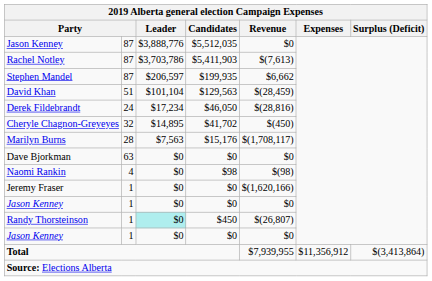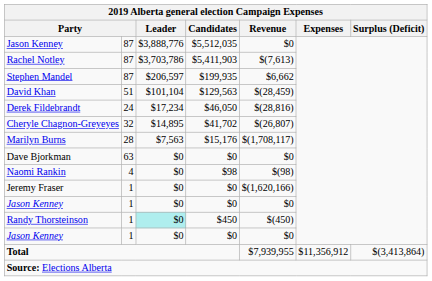 <table class="wikitable" style="text-align:right;">
 <tr style="text-align:left;">
 <th colspan="7">2019 Alberta general election Campaign Expenses</th>
 </tr>
 <tr>
 <th colspan="2">Party</th>
 <th>Leader</th>
 <th>Candidates</th>
 <th>Revenue</th>
 <th>Expenses</th>
 <th>Surplus (Deficit)</th>
 </tr>
 <tr>
 <td align=left><a href='#'>Jason Kenney</a></td>
 <td style="text-align:right;">87</td>
 <td>$3,888,776</td>
 <td>$5,512,035</td>
 <td>$0</td>
 </tr>
 <tr>
 <td align=left><a href='#'>Rachel Notley</a></td>
 <td style="text-align:right;">87</td>
 <td>$3,703,786</td>
 <td>$5,411,903</td>
 <td>$(7,613)</td>
 </tr>
 <tr>
 <td align=left><a href='#'>Stephen Mandel</a></td>
 <td style="text-align:right;">87</td>
 <td>$206,597</td>
 <td>$199,935</td>
 <td>$6,662</td>
 </tr>
 <tr>
 <td align=left><a href='#'>David Khan</a></td>
 <td style="text-align:right;">51</td>
 <td>$101,104</td>
 <td>$129,563</td>
 <td>$(28,459)</td>
 </tr>
 <tr>
 <td align=left><a href='#'>Derek Fildebrandt</a></td>
 <td style="text-align:right;">24</td>
 <td>$17,234</td>
 <td>$46,050</td>
 <td>$(28,816)</td>
 </tr>
 <tr>
 <td align=left><a href='#'>Cheryle Chagnon-Greyeyes</a></td>
 <td style="text-align:right;">32</td>
 <td>$14,895</td>
 <td>$41,702</td>
-<td>$(450)</td>
+<td>$(26,807)</td>
 </tr>
 <tr>
 <td align=left><a href='#'>Marilyn Burns</a></td>
 <td style="text-align:right;">28</td>
 <td>$7,563</td>
 <td>$15,176</td>
 <td>$(1,708,117)</td>
 </tr>
 <tr>
 <td align=left>Dave Bjorkman</td>
 <td style="text-align:right;">63</td>
 <td>$0</td>
 <td>$0</td>
 <td>$0</td>
 </tr>
 <tr>
 <td align=left><a href='#'>Naomi Rankin</a></td>
 <td style="text-align:right;">4</td>
 <td>$0</td>
 <td>$98</td>
 <td>$(98)</td>
 </tr>
 <tr>
 <td align=left>Jeremy Fraser</td>
 <td style="text-align:right;">1</td>
 <td>$0</td>
 <td>$0</td>
 <td>$(1,620,166)</td>
 </tr>
 <tr>
 <td align=left><em><a href='#'>Jason Kenney</a></em></td>
 <td style="text-align:right;">1</td>
 <td>$0</td>
 <td>$0</td>
 <td>$0</td>
 </tr>
 <tr>
 <td align=left><a href='#'>Randy Thorsteinson</a></td>
 <td style="text-align:right;">1</td>
 <td style="background: paleturquoise;">$0</td>
 <td>$450</td>
-<td>$(26,807)</td>
+<td>$(450)</td>
 </tr>
 <tr>
 <td align=left><em><a href='#'>Jason Kenney</a></em></td>
 <td style="text-align:right;">1</td>
 <td>$0</td>
 <td>$0</td>
 <td>$0</td>
 </tr>
 <tr>
 <td style="text-align:left;"  colspan="4"><strong>Total</strong></td>
 <td>$7,939,955</td>
 <td>$11,356,912</td>
 <td>$(3,413,864)</td>
 </tr>
 <tr>
 <td style="text-align:left;" colspan="7"><strong>Source:</strong> <a href='#'>Elections Alberta</a></td>
 </tr>
 </table>
